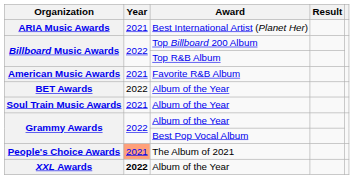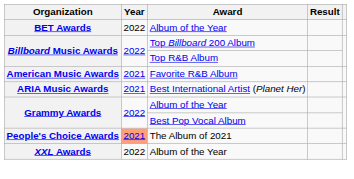 <table class="wikitable sortable plainrowheaders">
 <tr>
 <th scope="col">Organization</th>
 <th scope="col">Year</th>
 <th scope="col">Award</th>
 <th scope="col">Result</th>
 <th scope="col" class="unsortable"></th>
 </tr>
 <tr>
-<th scope="row"><a href='#'>ARIA Music Awards</a></th>
-<td><a href='#'>2021</a></td>
-<td><a href='#'>Best International Artist</a> (<em>Planet Her</em>)</td>
+<th scope="row"><a href='#'>BET Awards</a></th>
+<td>2022</td>
+<td><a href='#'>Album of the Year</a></td>
 <td></td>
 <td></td>
 </tr>
 <tr>
 <th scope="row" rowspan="2"><a href='#'><em>Billboard</em> Music Awards</a></th>
 <td rowspan="2"><a href='#'>2022</a></td>
 <td><a href='#'>Top <em>Billboard</em> 200 Album</a></td>
 <td></td>
 <td rowspan="2"></td>
 </tr>
 <tr>
 <td><a href='#'>Top R&B Album</a></td>
 <td></td>
 </tr>
 <tr>
 <th scope="row"><a href='#'>American Music Awards</a></th>
 <td><a href='#'>2021</a></td>
 <td><a href='#'>Favorite R&B Album</a></td>
 <td></td>
 <td></td>
 </tr>
 <tr>
-<th scope="row"><a href='#'>BET Awards</a></th>
-<td>2022</td>
-<td><a href='#'>Album of the Year</a></td>
+<th scope="row"><a href='#'>ARIA Music Awards</a></th>
+<td><a href='#'>2021</a></td>
+<td><a href='#'>Best International Artist</a> (<em>Planet Her</em>)</td>
 <td></td>
 <td></td>
-</tr>
-<tr>
-<th scope="row"><a href='#'>Soul Train Music Awards</a></th>
-<td><a href='#'>2021</a></td>
-<td><a href='#'>Album of the Year</a></td>
-<td></td>
-<td style="text-align:center;"></td>
 </tr>
 <tr>
 <th scope="row" rowspan="2"><a href='#'>Grammy Awards</a></th>
 <td rowspan="2"><a href='#'>2022</a></td>
 <td><a href='#'>Album of the Year</a></td>
 <td></td>
 <td rowspan="2"></td>
 </tr>
 <tr>
 <td><a href='#'>Best Pop Vocal Album</a></td>
 <td></td>
 </tr>
 <tr>
 <th scope="row"><a href='#'>People's Choice Awards</a></th>
 <td style="background: lightsalmon;"><a href='#'>2021</a></td>
 <td>The Album of 2021</td>
 <td></td>
 <td style="text-align:center;"></td>
 </tr>
 <tr>
 <th scope="row"><a href='#'><em>XXL</em> Awards</a></th>
-<td><strong>2022</strong></td>
+<td>2022</td>
 <td>Album of the Year</td>
 <td></td>
 <td style="text-align:center;"></td>
 </tr>
 </table>
